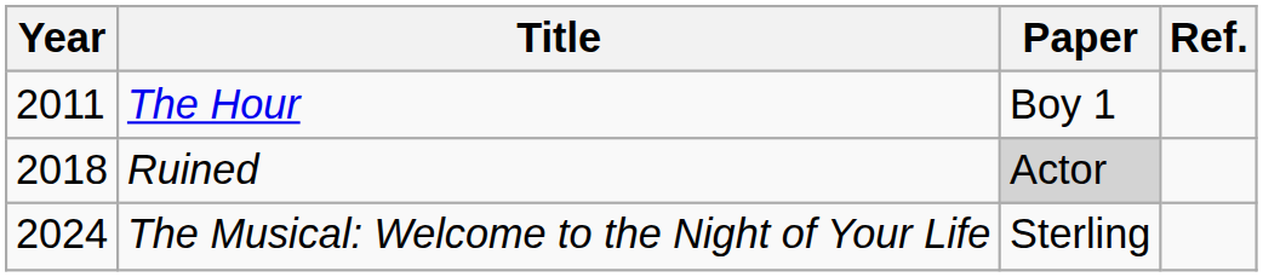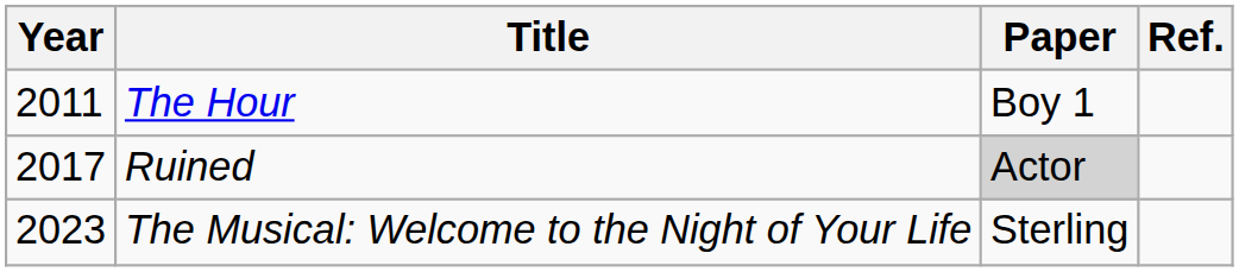 <table class="wikitable">
 <tr>
 <th>Year</th>
 <th>Title</th>
 <th>Paper</th>
 <th>Ref.</th>
 </tr>
 <tr>
 <td>2011</td>
 <td><em><a href='#'>The Hour</a></em></td>
 <td>Boy 1</td>
 <td></td>
 </tr>
 <tr>
-<td>2018</td>
+<td>2017</td>
 <td><em>Ruined</em></td>
 <td style="background: lightgrey;">Actor</td>
 <td></td>
 </tr>
 <tr>
-<td>2024</td>
+<td>2023</td>
 <td><em>The Musical: Welcome to the Night of Your Life</em></td>
 <td>Sterling</td>
 <td></td>
 </tr>
 </table>
